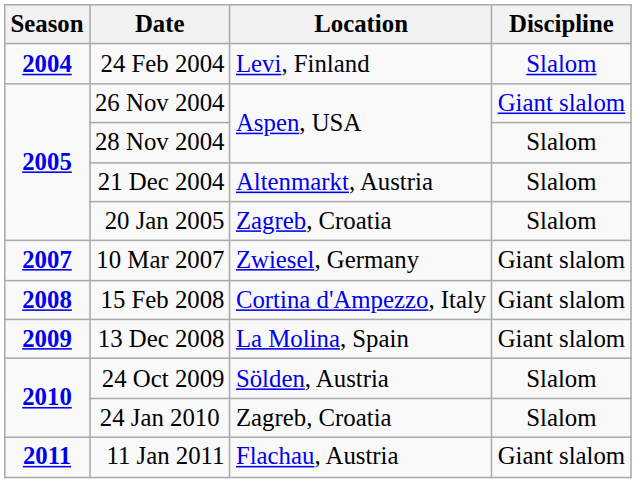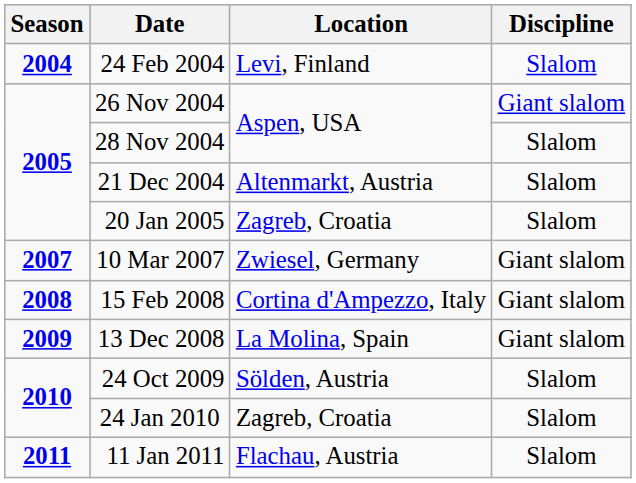 <table class=wikitable style="text-align:center">
 <tr>
 <th>Season</th>
 <th>Date</th>
 <th>Location</th>
 <th>Discipline</th>
 </tr>
 <tr>
 <td><strong><a href='#'>2004</a></strong></td>
 <td align=right>24 Feb 2004</td>
 <td align=left> <a href='#'>Levi</a>, Finland</td>
 <td><a href='#'>Slalom</a></td>
 </tr>
 <tr>
 <td rowspan=4><strong><a href='#'>2005</a></strong></td>
 <td align=right>26 Nov 2004</td>
 <td rowspan=2 align=left> <a href='#'>Aspen</a>, USA</td>
 <td><a href='#'>Giant slalom</a></td>
 </tr>
 <tr>
 <td align=right>28 Nov 2004</td>
 <td align=center>Slalom</td>
 </tr>
 <tr>
 <td align=right>21 Dec 2004</td>
 <td align=left> <a href='#'>Altenmarkt</a>, Austria</td>
 <td>Slalom</td>
 </tr>
 <tr>
 <td align=right>20 Jan 2005</td>
 <td align=left> <a href='#'>Zagreb</a>, Croatia</td>
 <td>Slalom</td>
 </tr>
 <tr>
 <td><strong><a href='#'>2007</a></strong></td>
 <td align=right>10 Mar 2007</td>
 <td align=left> <a href='#'>Zwiesel</a>, Germany</td>
 <td>Giant slalom</td>
 </tr>
 <tr>
 <td><strong><a href='#'>2008</a></strong></td>
 <td align=right>15 Feb 2008</td>
 <td align=left> <a href='#'>Cortina d'Ampezzo</a>, Italy</td>
 <td>Giant slalom</td>
 </tr>
 <tr>
 <td><strong><a href='#'>2009</a></strong></td>
 <td align=right>13 Dec 2008</td>
 <td align=left> <a href='#'>La Molina</a>, Spain</td>
 <td>Giant slalom</td>
 </tr>
 <tr>
 <td rowspan=2><strong><a href='#'>2010</a></strong></td>
 <td align=right>24 Oct 2009</td>
 <td align=left> <a href='#'>Sölden</a>, Austria</td>
 <td>Slalom</td>
 </tr>
 <tr>
 <td>24 Jan 2010</td>
 <td align=left> Zagreb, Croatia</td>
 <td>Slalom</td>
 </tr>
 <tr>
 <td><strong><a href='#'>2011</a></strong></td>
 <td align=right>11 Jan 2011</td>
 <td align=left> <a href='#'>Flachau</a>, Austria</td>
-<td>Giant slalom</td>
+<td>Slalom</td>
 </tr>
 </table>
